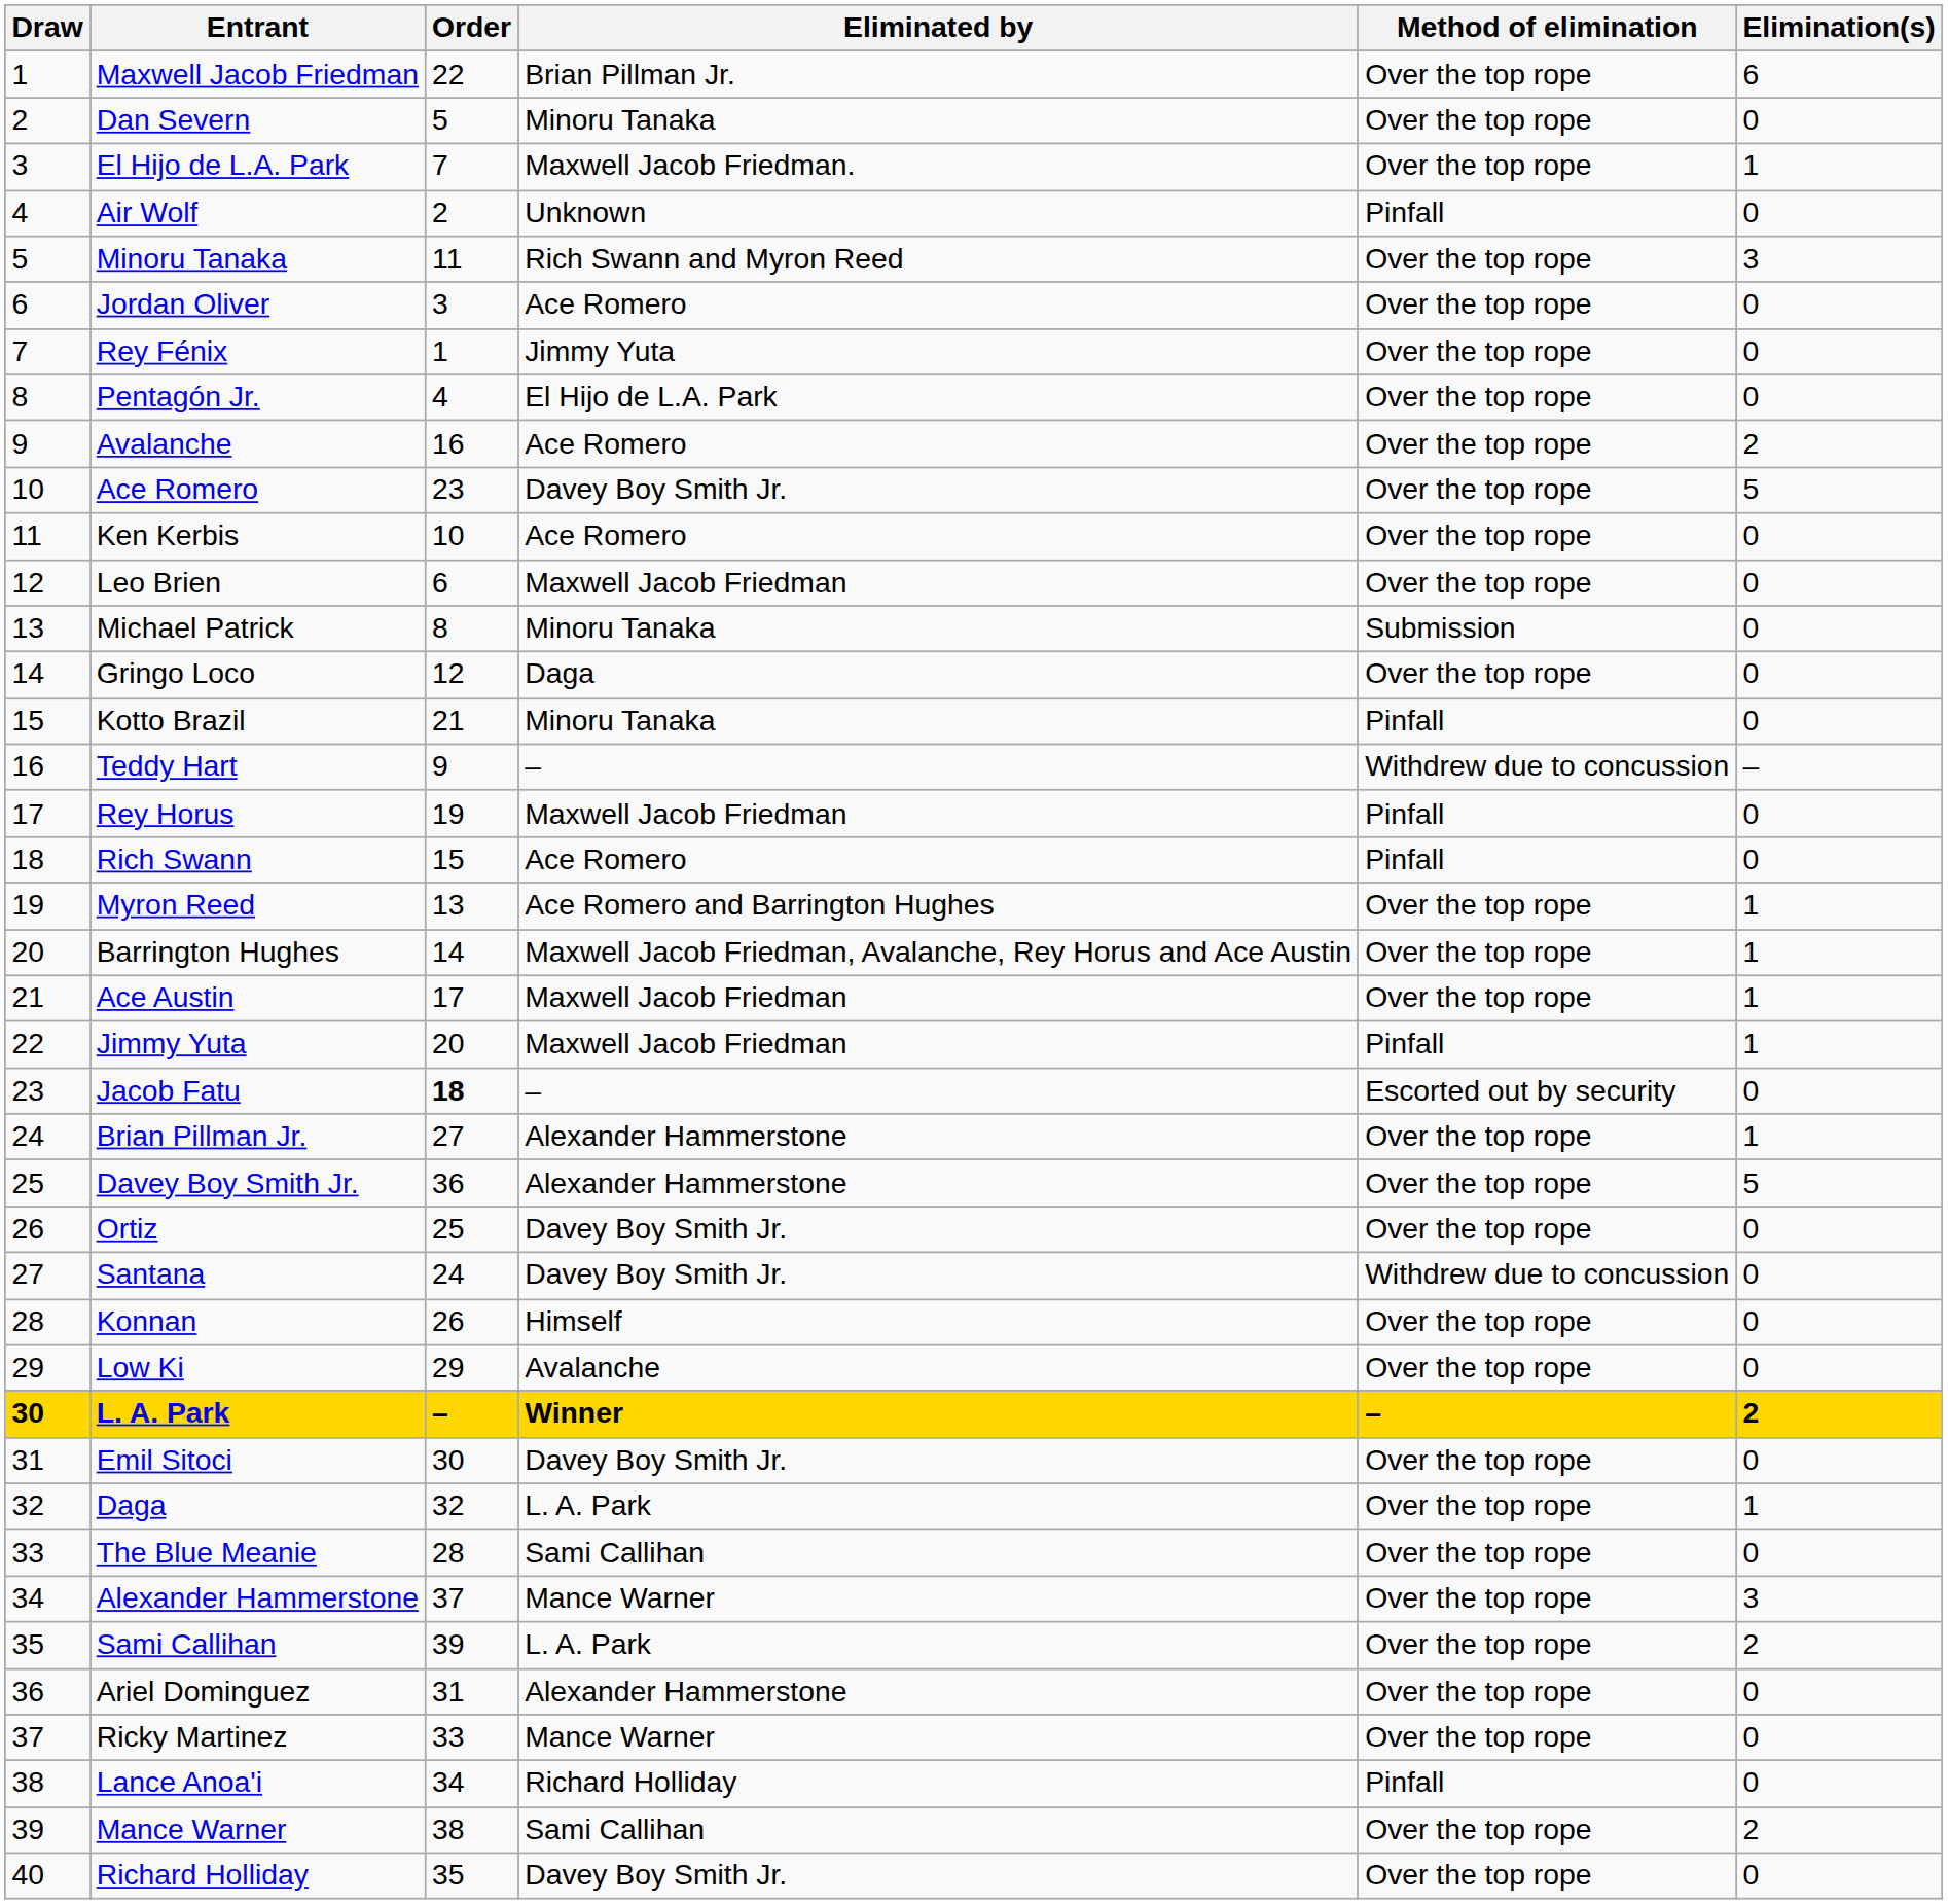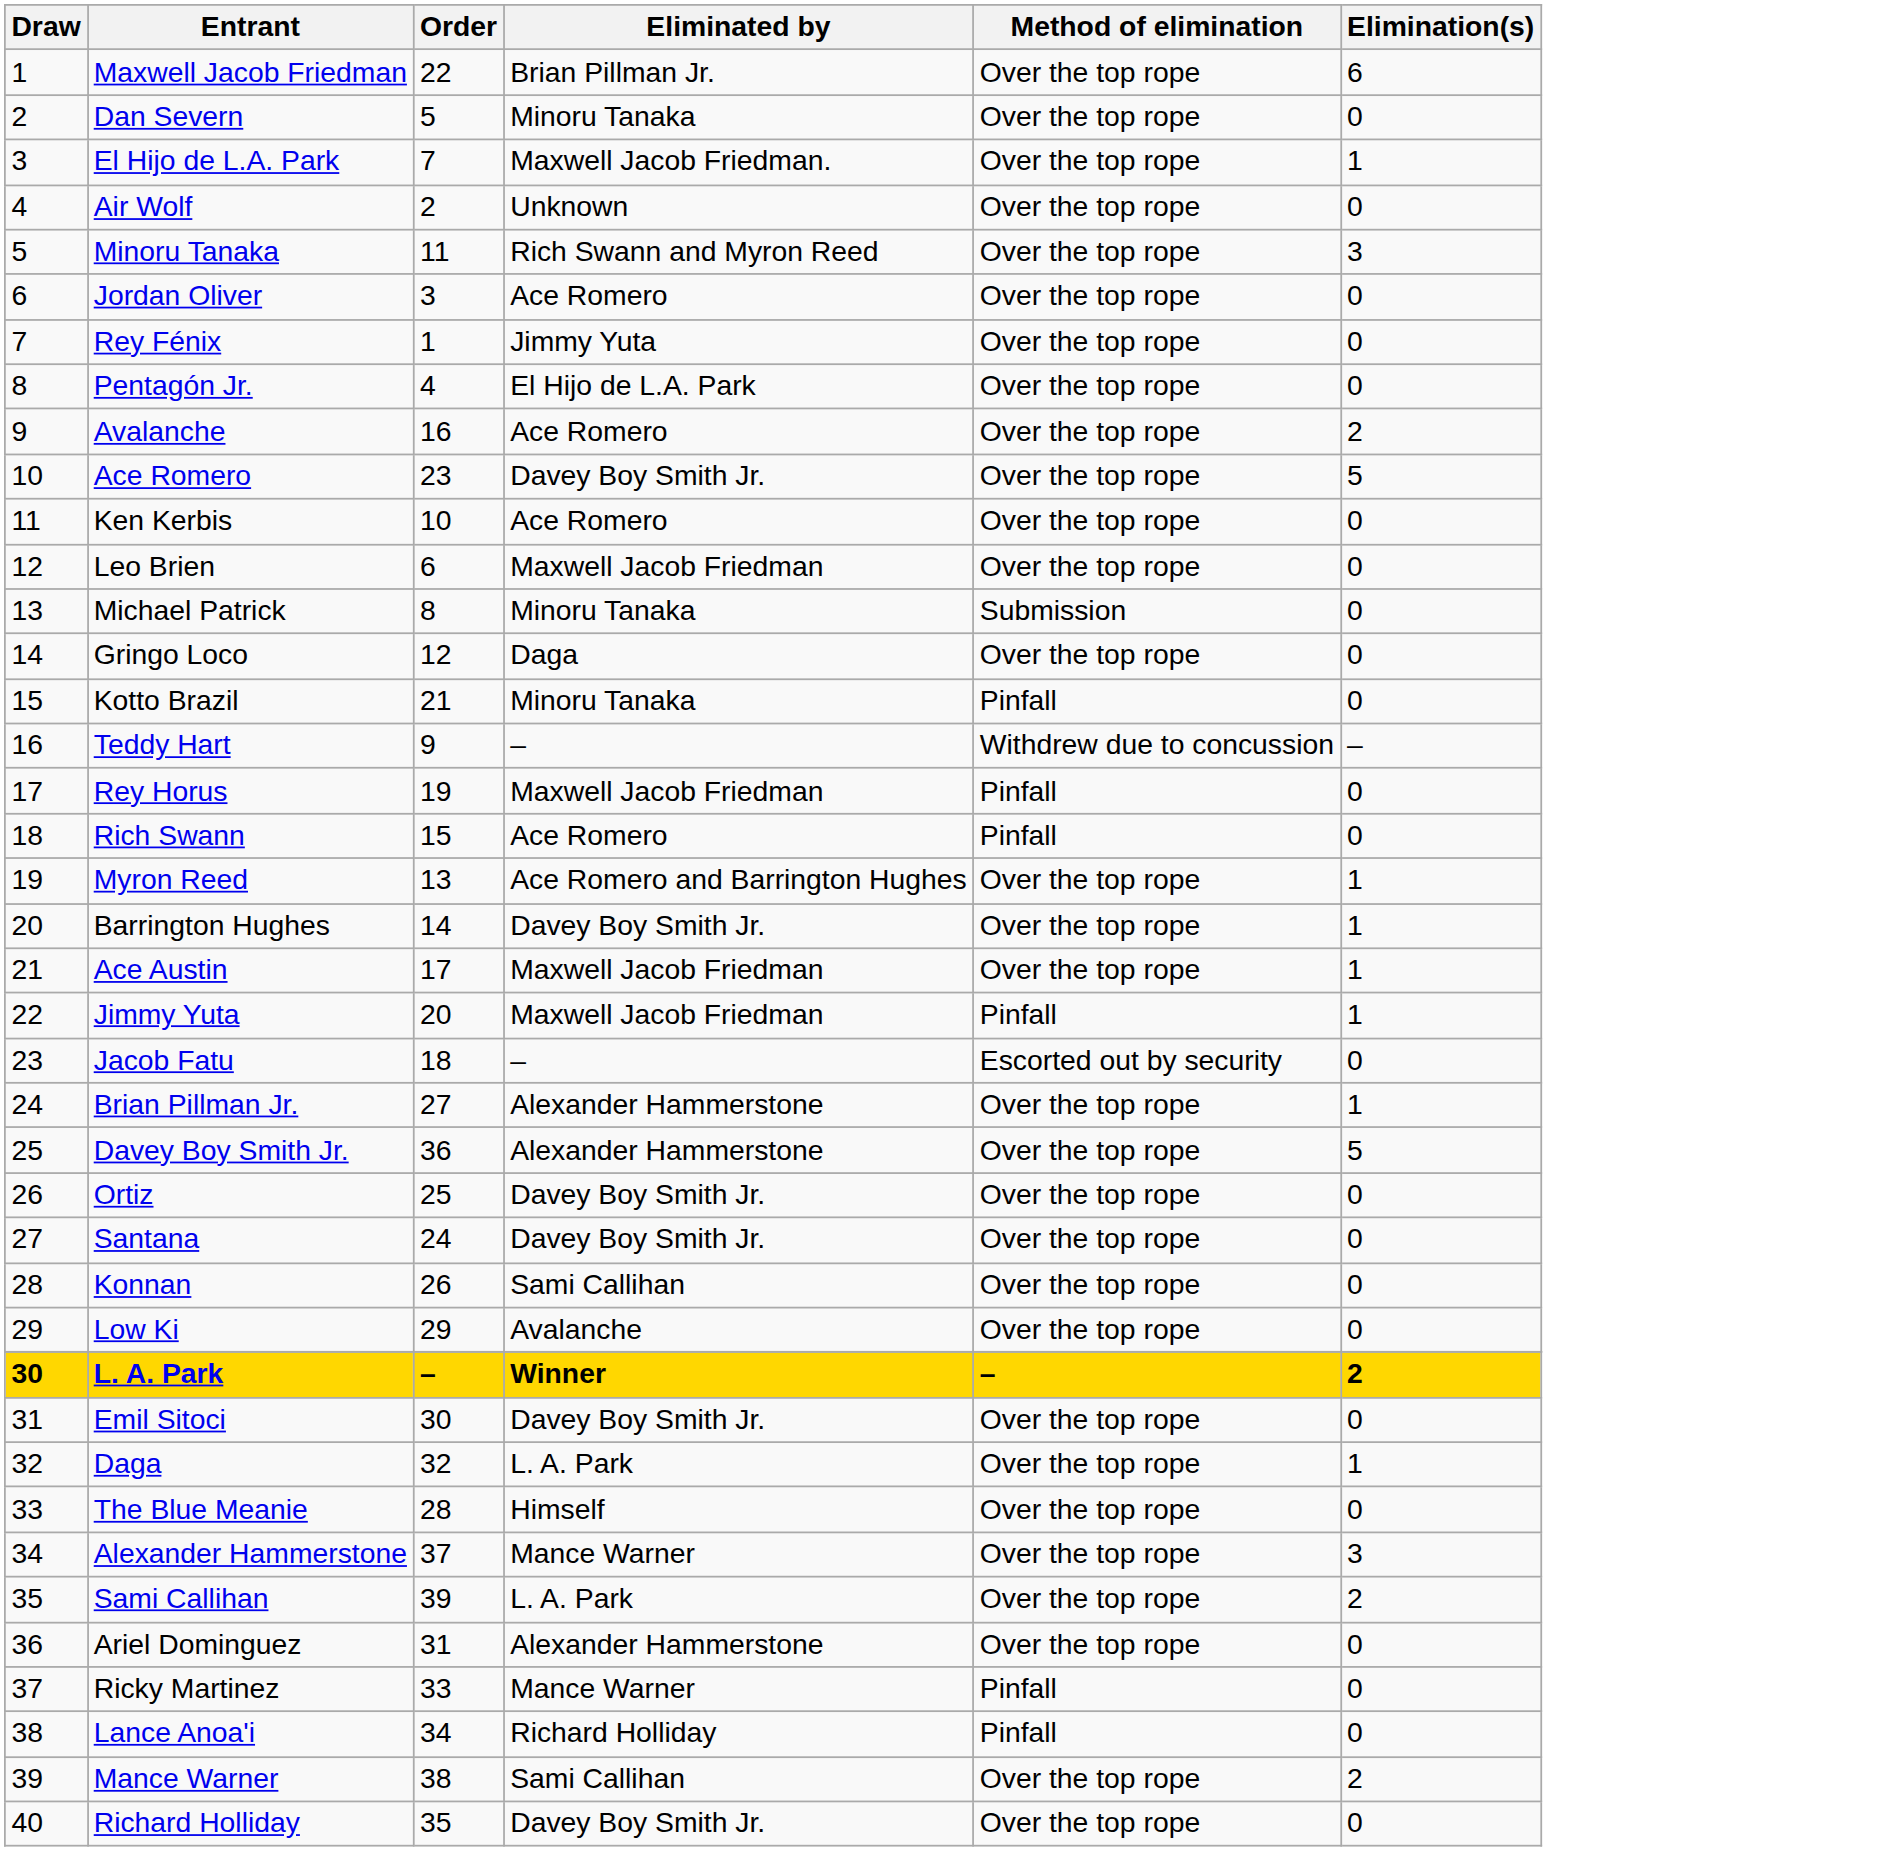 <table class="wikitable sortable">
 <tr>
 <th>Draw</th>
 <th>Entrant</th>
 <th>Order</th>
 <th>Eliminated by</th>
 <th>Method of elimination</th>
 <th>Elimination(s)</th>
 </tr>
 <tr>
 <td>1</td>
 <td><a href='#'>Maxwell Jacob Friedman</a></td>
 <td>22</td>
 <td>Brian Pillman Jr.</td>
 <td>Over the top rope</td>
 <td>6</td>
 </tr>
 <tr>
 <td>2</td>
 <td><a href='#'>Dan Severn</a></td>
 <td>5</td>
 <td>Minoru Tanaka</td>
 <td>Over the top rope</td>
 <td>0</td>
 </tr>
 <tr>
 <td>3</td>
 <td><a href='#'>El Hijo de L.A. Park</a></td>
 <td>7</td>
 <td>Maxwell Jacob Friedman.</td>
 <td>Over the top rope</td>
 <td>1</td>
 </tr>
 <tr>
 <td>4</td>
 <td><a href='#'>Air Wolf</a></td>
 <td>2</td>
 <td>Unknown</td>
-<td>Pinfall</td>
+<td>Over the top rope</td>
 <td>0</td>
 </tr>
 <tr>
 <td>5</td>
 <td><a href='#'>Minoru Tanaka</a></td>
 <td>11</td>
 <td>Rich Swann and Myron Reed</td>
 <td>Over the top rope</td>
 <td>3</td>
 </tr>
 <tr>
 <td>6</td>
 <td><a href='#'>Jordan Oliver</a></td>
 <td>3</td>
 <td>Ace Romero</td>
 <td>Over the top rope</td>
 <td>0</td>
 </tr>
 <tr>
 <td>7</td>
 <td><a href='#'>Rey Fénix</a></td>
 <td>1</td>
 <td>Jimmy Yuta</td>
 <td>Over the top rope</td>
 <td>0</td>
 </tr>
 <tr>
 <td>8</td>
 <td><a href='#'>Pentagón Jr.</a></td>
 <td>4</td>
 <td>El Hijo de L.A. Park</td>
 <td>Over the top rope</td>
 <td>0</td>
 </tr>
 <tr>
 <td>9</td>
 <td><a href='#'>Avalanche</a></td>
 <td>16</td>
 <td>Ace Romero</td>
 <td>Over the top rope</td>
 <td>2</td>
 </tr>
 <tr>
 <td>10</td>
 <td><a href='#'>Ace Romero</a></td>
 <td>23</td>
 <td>Davey Boy Smith Jr.</td>
 <td>Over the top rope</td>
 <td>5</td>
 </tr>
 <tr>
 <td>11</td>
 <td>Ken Kerbis</td>
 <td>10</td>
 <td>Ace Romero</td>
 <td>Over the top rope</td>
 <td>0</td>
 </tr>
 <tr>
 <td>12</td>
 <td>Leo Brien</td>
 <td>6</td>
 <td>Maxwell Jacob Friedman</td>
 <td>Over the top rope</td>
 <td>0</td>
 </tr>
 <tr>
 <td>13</td>
 <td>Michael Patrick</td>
 <td>8</td>
 <td>Minoru Tanaka</td>
 <td>Submission</td>
 <td>0</td>
 </tr>
 <tr>
 <td>14</td>
 <td>Gringo Loco</td>
 <td>12</td>
 <td>Daga</td>
 <td>Over the top rope</td>
 <td>0</td>
 </tr>
 <tr>
 <td>15</td>
 <td>Kotto Brazil</td>
 <td>21</td>
 <td>Minoru Tanaka</td>
 <td>Pinfall</td>
 <td>0</td>
 </tr>
 <tr>
 <td>16</td>
 <td><a href='#'>Teddy Hart</a></td>
 <td>9</td>
 <td>–</td>
 <td>Withdrew due to concussion</td>
 <td>–</td>
 </tr>
 <tr>
 <td>17</td>
 <td><a href='#'>Rey Horus</a></td>
 <td>19</td>
 <td>Maxwell Jacob Friedman</td>
 <td>Pinfall</td>
 <td>0</td>
 </tr>
 <tr>
 <td>18</td>
 <td><a href='#'>Rich Swann</a></td>
 <td>15</td>
 <td>Ace Romero</td>
 <td>Pinfall</td>
 <td>0</td>
 </tr>
 <tr>
 <td>19</td>
 <td><a href='#'>Myron Reed</a></td>
 <td>13</td>
 <td>Ace Romero and Barrington Hughes</td>
 <td>Over the top rope</td>
 <td>1</td>
 </tr>
 <tr>
 <td>20</td>
 <td>Barrington Hughes</td>
 <td>14</td>
-<td>Maxwell Jacob Friedman, Avalanche, Rey Horus and Ace Austin</td>
+<td>Davey Boy Smith Jr.</td>
 <td>Over the top rope</td>
 <td>1</td>
 </tr>
 <tr>
 <td>21</td>
 <td><a href='#'>Ace Austin</a></td>
 <td>17</td>
 <td>Maxwell Jacob Friedman</td>
 <td>Over the top rope</td>
 <td>1</td>
 </tr>
 <tr>
 <td>22</td>
 <td><a href='#'>Jimmy Yuta</a></td>
 <td>20</td>
 <td>Maxwell Jacob Friedman</td>
 <td>Pinfall</td>
 <td>1</td>
 </tr>
 <tr>
 <td>23</td>
 <td><a href='#'>Jacob Fatu</a></td>
-<td><strong>18</strong></td>
+<td>18</td>
 <td>–</td>
 <td>Escorted out by security</td>
 <td>0</td>
 </tr>
 <tr>
 <td>24</td>
 <td><a href='#'>Brian Pillman Jr.</a></td>
 <td>27</td>
 <td>Alexander Hammerstone</td>
 <td>Over the top rope</td>
 <td>1</td>
 </tr>
 <tr>
 <td>25</td>
 <td><a href='#'>Davey Boy Smith Jr.</a></td>
 <td>36</td>
 <td>Alexander Hammerstone</td>
 <td>Over the top rope</td>
 <td>5</td>
 </tr>
 <tr>
 <td>26</td>
 <td><a href='#'>Ortiz</a></td>
 <td>25</td>
 <td>Davey Boy Smith Jr.</td>
 <td>Over the top rope</td>
 <td>0</td>
 </tr>
 <tr>
 <td>27</td>
 <td><a href='#'>Santana</a></td>
 <td>24</td>
 <td>Davey Boy Smith Jr.</td>
-<td>Withdrew due to concussion</td>
+<td>Over the top rope</td>
 <td>0</td>
 </tr>
 <tr>
 <td>28</td>
 <td><a href='#'>Konnan</a></td>
 <td>26</td>
-<td>Himself</td>
+<td>Sami Callihan</td>
 <td>Over the top rope</td>
 <td>0</td>
 </tr>
 <tr>
 <td>29</td>
 <td><a href='#'>Low Ki</a></td>
 <td>29</td>
 <td>Avalanche</td>
 <td>Over the top rope</td>
 <td>0</td>
 </tr>
 <tr>
 </tr>
 <tr style="background: gold">
 <td><strong>30</strong></td>
 <td><strong><a href='#'>L. A. Park</a></strong></td>
 <td><strong>–</strong></td>
 <td><strong>Winner</strong></td>
 <td><strong>–</strong></td>
 <td><strong>2</strong></td>
 </tr>
 <tr>
 <td>31</td>
 <td><a href='#'>Emil Sitoci</a></td>
 <td>30</td>
 <td>Davey Boy Smith Jr.</td>
 <td>Over the top rope</td>
 <td>0</td>
 </tr>
 <tr>
 <td>32</td>
 <td><a href='#'>Daga</a></td>
 <td>32</td>
 <td>L. A. Park</td>
 <td>Over the top rope</td>
 <td>1</td>
 </tr>
 <tr>
 <td>33</td>
 <td><a href='#'>The Blue Meanie</a></td>
 <td>28</td>
-<td>Sami Callihan</td>
+<td>Himself</td>
 <td>Over the top rope</td>
 <td>0</td>
 </tr>
 <tr>
 <td>34</td>
 <td><a href='#'>Alexander Hammerstone</a></td>
 <td>37</td>
 <td>Mance Warner</td>
 <td>Over the top rope</td>
 <td>3</td>
 </tr>
 <tr>
 <td>35</td>
 <td><a href='#'>Sami Callihan</a></td>
 <td>39</td>
 <td>L. A. Park</td>
 <td>Over the top rope</td>
 <td>2</td>
 </tr>
 <tr>
 <td>36</td>
 <td>Ariel Dominguez</td>
 <td>31</td>
 <td>Alexander Hammerstone</td>
 <td>Over the top rope</td>
 <td>0</td>
 </tr>
 <tr>
 <td>37</td>
 <td>Ricky Martinez</td>
 <td>33</td>
 <td>Mance Warner</td>
-<td>Over the top rope</td>
+<td>Pinfall</td>
 <td>0</td>
 </tr>
 <tr>
 <td>38</td>
 <td><a href='#'>Lance Anoa'i</a></td>
 <td>34</td>
 <td>Richard Holliday</td>
 <td>Pinfall</td>
 <td>0</td>
 </tr>
 <tr>
 <td>39</td>
 <td><a href='#'>Mance Warner</a></td>
 <td>38</td>
 <td>Sami Callihan</td>
 <td>Over the top rope</td>
 <td>2</td>
 </tr>
 <tr>
 <td>40</td>
 <td><a href='#'>Richard Holliday</a></td>
 <td>35</td>
 <td>Davey Boy Smith Jr.</td>
 <td>Over the top rope</td>
 <td>0</td>
 </tr>
 </table>
